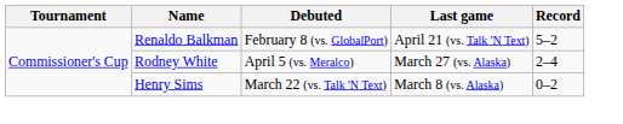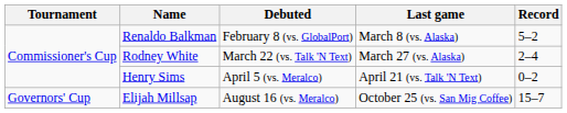 <table class="wikitable">
 <tr>
 <th>Tournament</th>
 <th>Name</th>
 <th>Debuted</th>
 <th>Last game</th>
 <th>Record</th>
 </tr>
 <tr>
 <td rowspan=3><a href='#'>Commissioner's Cup</a></td>
 <td><a href='#'>Renaldo Balkman</a></td>
 <td>February 8 <small>(vs. <a href='#'>GlobalPort</a>)</small></td>
-<td>April 21 <small>(vs. <a href='#'>Talk 'N Text</a>)</small></td>
+<td>March 8 <small>(vs. <a href='#'>Alaska</a>)</small></td>
 <td>5–2</td>
 </tr>
 <tr>
 <td><a href='#'>Rodney White</a></td>
-<td>April 5 <small>(vs. <a href='#'>Meralco</a>)</small></td>
+<td>March 22 <small>(vs. <a href='#'>Talk 'N Text</a>)</small></td>
 <td>March 27 <small>(vs. <a href='#'>Alaska</a>)</small></td>
 <td>2–4</td>
 </tr>
 <tr>
 <td><a href='#'>Henry Sims</a></td>
-<td>March 22 <small>(vs. <a href='#'>Talk 'N Text</a>)</small></td>
-<td>March 8 <small>(vs. <a href='#'>Alaska</a>)</small></td>
+<td>April 5 <small>(vs. <a href='#'>Meralco</a>)</small></td>
+<td>April 21 <small>(vs. <a href='#'>Talk 'N Text</a>)</small></td>
 <td>0–2</td>
 </tr>
+<tr>
+<td><a href='#'>Governors' Cup</a></td>
+<td><a href='#'>Elijah Millsap</a></td>
+<td>August 16 <small>(vs. <a href='#'>Meralco</a>)</small></td>
+<td>October 25 <small>(vs. <a href='#'>San Mig Coffee</a>)</small></td>
+<td>15–7</td>
+</tr>
 </table>
